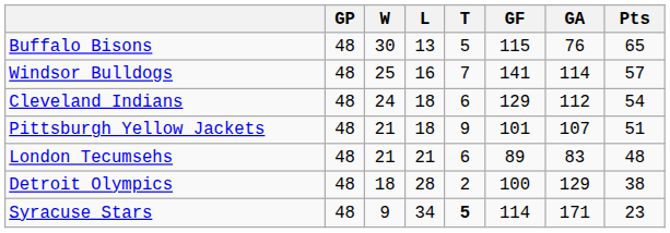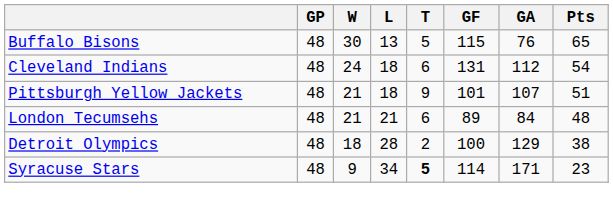 <table class="wikitable">
 <tr>
 <th width="40%"></th>
 <th width="5%">GP</th>
 <th width="5%">W</th>
 <th width="5%">L</th>
 <th width="5%">T</th>
 <th width="7.5%">GF</th>
 <th width="7.5%">GA</th>
 <th width="7.5%">Pts</th>
 </tr>
 <tr align="center">
 <td align="left"><a href='#'>Buffalo Bisons</a></td>
 <td>48</td>
 <td>30</td>
 <td>13</td>
 <td>5</td>
 <td>115</td>
 <td>76</td>
 <td>65</td>
 </tr>
 <tr align="center">
-<td align="left"><a href='#'>Windsor Bulldogs</a></td>
-<td>48</td>
-<td>25</td>
-<td>16</td>
-<td>7</td>
-<td>141</td>
-<td>114</td>
-<td>57</td>
-</tr>
-<tr align="center">
 <td align="left"><a href='#'>Cleveland Indians</a></td>
 <td>48</td>
 <td>24</td>
 <td>18</td>
 <td>6</td>
-<td>129</td>
+<td>131</td>
 <td>112</td>
 <td>54</td>
 </tr>
 <tr align="center">
 <td align="left"><a href='#'>Pittsburgh Yellow Jackets</a></td>
 <td>48</td>
 <td>21</td>
 <td>18</td>
 <td>9</td>
 <td>101</td>
 <td>107</td>
 <td>51</td>
 </tr>
 <tr align="center">
 <td align="left"><a href='#'>London Tecumsehs</a></td>
 <td>48</td>
 <td>21</td>
 <td>21</td>
 <td>6</td>
 <td>89</td>
-<td>83</td>
+<td>84</td>
 <td>48</td>
 </tr>
 <tr align="center">
 <td align="left"><a href='#'>Detroit Olympics</a></td>
 <td>48</td>
 <td>18</td>
 <td>28</td>
 <td>2</td>
 <td>100</td>
 <td>129</td>
 <td>38</td>
 </tr>
 <tr align="center">
 <td align="left"><a href='#'>Syracuse Stars</a></td>
 <td>48</td>
 <td>9</td>
 <td>34</td>
 <td><strong>5</strong></td>
 <td>114</td>
 <td>171</td>
 <td>23</td>
 </tr>
 </table>
